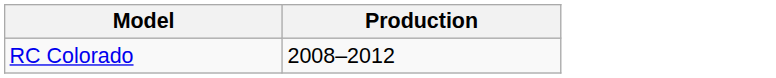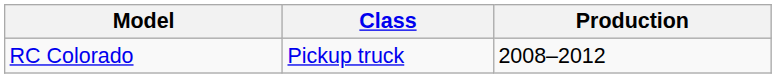 <table class="wikitable">
 <tr>
 <th style="width:200px;">Model</th>
+<th style="width:150px;"><a href='#'>Class</a></th>
 <th style="width:200px;">Production</th>
 </tr>
 <tr>
 <td valign="top"><a href='#'>RC Colorado</a></td>
+<td valign="top"><a href='#'>Pickup truck</a></td>
 <td valign="top">2008–2012</td>
 </tr>
 </table>
